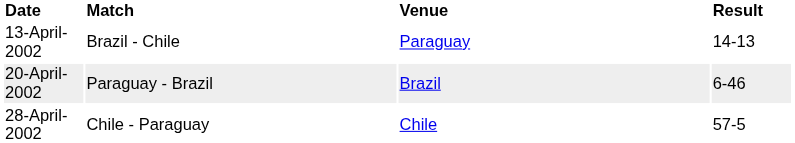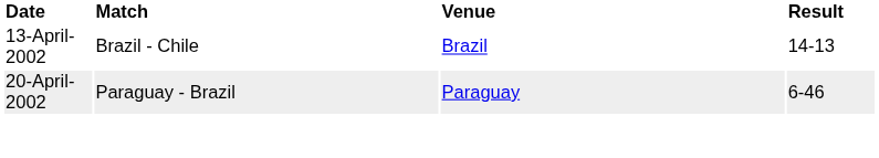 <table>
 <tr>
 <td width="75"><strong>Date</strong></td>
 <td width="300"><strong>Match</strong></td>
 <td width="300"><strong>Venue</strong></td>
 <td width="75"><strong>Result</strong></td>
 </tr>
 <tr>
 <td>13-April-2002</td>
 <td>Brazil - Chile</td>
-<td><a href='#'>Paraguay</a></td>
+<td><a href='#'>Brazil</a></td>
 <td>14-13</td>
 </tr>
 <tr bgcolor="#eeeeee">
 <td>20-April-2002</td>
 <td>Paraguay - Brazil</td>
-<td><a href='#'>Brazil</a></td>
+<td><a href='#'>Paraguay</a></td>
 <td>6-46</td>
 </tr>
-<tr>
-<td>28-April-2002</td>
-<td>Chile - Paraguay</td>
-<td><a href='#'>Chile</a></td>
-<td>57-5</td>
-</tr>
 </table>
